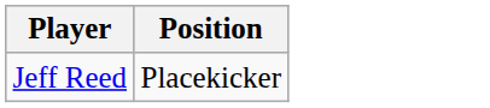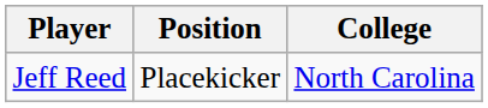 <table class="wikitable">
 <tr>
 <th>Player</th>
 <th>Position</th>
+<th>College</th>
 </tr>
 <tr>
 <td><a href='#'>Jeff Reed</a></td>
 <td>Placekicker</td>
+<td><a href='#'>North Carolina</a></td>
 </tr>
 </table>
